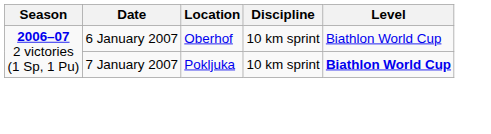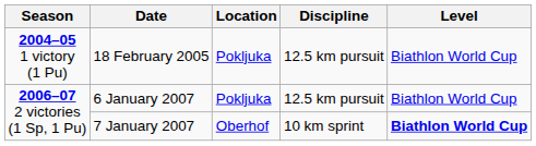 <table class="wikitable">
 <tr>
 <th>Season</th>
 <th>Date</th>
 <th>Location</th>
 <th>Discipline</th>
 <th>Level</th>
 </tr>
 <tr>
+<td rowspan="1" style="text-align:center;"><strong><a href='#'>2004–05</a></strong> <br> 1 victory <br> (1 Pu)</td>
+<td>18 February 2005</td>
+<td> <a href='#'>Pokljuka</a></td>
+<td>12.5 km pursuit</td>
+<td><a href='#'>Biathlon World Cup</a></td>
+</tr>
+<tr>
 <td rowspan="2" style="text-align:center;"><strong><a href='#'>2006–07</a></strong> <br> 2 victories <br> (1 Sp, 1 Pu)</td>
 <td>6 January 2007</td>
-<td> <a href='#'>Oberhof</a></td>
-<td>10 km sprint</td>
+<td> <a href='#'>Pokljuka</a></td>
+<td>12.5 km pursuit</td>
 <td><a href='#'>Biathlon World Cup</a></td>
 </tr>
 <tr>
 <td>7 January 2007</td>
-<td> <a href='#'>Pokljuka</a></td>
+<td> <a href='#'>Oberhof</a></td>
 <td>10 km sprint</td>
 <td><strong><a href='#'>Biathlon World Cup</a></strong></td>
 </tr>
 </table>
